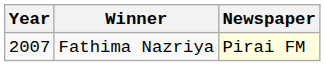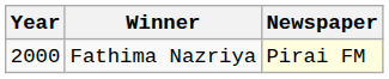 <table class="wikitable sortable mw-collapsible mw-collapsed">
 <tr>
 <th>Year</th>
 <th>Winner</th>
 <th>Newspaper</th>
 </tr>
 <tr>
-<td>2007</td>
+<td>2000</td>
 <td>Fathima Nazriya</td>
 <td style="background: lightyellow;">Pirai FM</td>
 </tr>
 </table>
